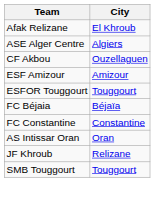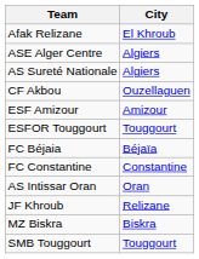 <table class="sortable wikitable">
 <tr align=center>
 <th>Team</th>
 <th>City</th>
 </tr>
 <tr>
 <td>Afak Relizane</td>
 <td><a href='#'>El Khroub</a></td>
 </tr>
 <tr>
 <td>ASE Alger Centre</td>
+<td><a href='#'>Algiers</a></td>
+</tr>
+<tr>
+<td>AS Sureté Nationale</td>
 <td><a href='#'>Algiers</a></td>
 </tr>
 <tr>
 <td>CF Akbou</td>
 <td><a href='#'>Ouzellaguen</a></td>
 </tr>
 <tr>
 <td>ESF Amizour</td>
 <td><a href='#'>Amizour</a></td>
 </tr>
 <tr>
 <td>ESFOR Touggourt</td>
 <td><a href='#'>Touggourt</a></td>
 </tr>
 <tr>
 <td>FC Béjaia</td>
 <td><a href='#'>Béjaïa</a></td>
 </tr>
 <tr>
 <td>FC Constantine</td>
 <td><a href='#'>Constantine</a></td>
 </tr>
 <tr>
 <td>AS Intissar Oran</td>
 <td><a href='#'>Oran</a></td>
 </tr>
 <tr>
 <td>JF Khroub</td>
 <td><a href='#'>Relizane</a></td>
 </tr>
 <tr>
+<td>MZ Biskra</td>
+<td><a href='#'>Biskra</a></td>
+</tr>
+<tr>
 <td>SMB Touggourt</td>
 <td><a href='#'>Touggourt</a></td>
 </tr>
 </table>
